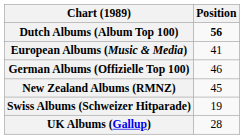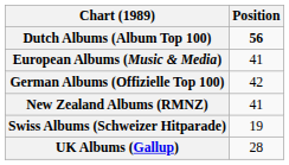 <table class="wikitable sortable plainrowheaders" style="text-align:center">
 <tr>
 <th scope="col">Chart (1989)</th>
 <th scope="col">Position</th>
 </tr>
 <tr>
 <th scope="row">Dutch Albums (Album Top 100)</th>
 <td><strong>56</strong></td>
 </tr>
 <tr>
 <th scope="row">European Albums (<em>Music & Media</em>)</th>
 <td>41</td>
 </tr>
 <tr>
 <th scope="row">German Albums (Offizielle Top 100)</th>
-<td>46</td>
+<td>42</td>
 </tr>
 <tr>
 <th scope="row">New Zealand Albums (RMNZ)</th>
-<td>45</td>
+<td>41</td>
 </tr>
 <tr>
 <th scope="row">Swiss Albums (Schweizer Hitparade)</th>
 <td>19</td>
 </tr>
 <tr>
 <th scope="row">UK Albums (<a href='#'>Gallup</a>)</th>
 <td>28</td>
 </tr>
 </table>
